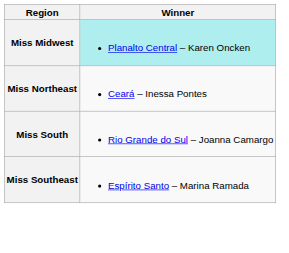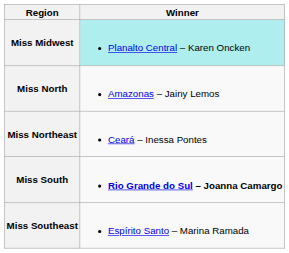 <table class="wikitable sortable" style="font-size: 95%;">
 <tr>
 <th>Region</th>
 <th>Winner</th>
 </tr>
 <tr>
 <th>Miss Midwest</th>
 <td style="background: paleturquoise;"><br><ul><li><a href='#'>Planalto Central</a> – Karen Oncken</li></ul></td>
 </tr>
 <tr>
+<th>Miss North</th>
+<td><br><ul><li><a href='#'>Amazonas</a> – Jainy Lemos</li></ul></td>
+</tr>
+<tr>
 <th>Miss Northeast</th>
 <td><br><ul><li><a href='#'>Ceará</a> – Inessa Pontes</li></ul></td>
 </tr>
 <tr>
 <th>Miss South</th>
-<td><br><ul><li><a href='#'>Rio Grande do Sul</a> – Joanna Camargo</li></ul></td>
+<td><strong><br><ul><li><a href='#'>Rio Grande do Sul</a> – Joanna Camargo</li></ul></strong></td>
 </tr>
 <tr>
 <th>Miss Southeast</th>
 <td><br><ul><li><a href='#'>Espírito Santo</a> – Marina Ramada</li></ul></td>
 </tr>
 </table>
